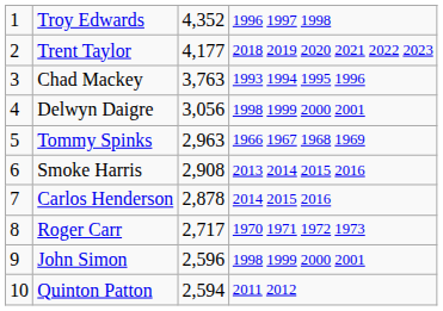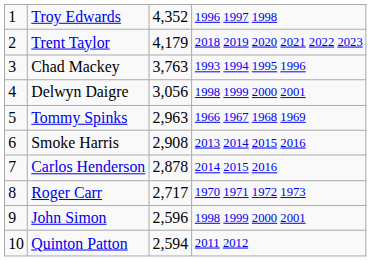 <table class="wikitable">
 <tr>
 </tr>
 <tr>
 <td>1</td>
 <td><a href='#'>Troy Edwards</a></td>
 <td>4,352</td>
 <td style="font-size:80%;"><a href='#'>1996</a> <a href='#'>1997</a> <a href='#'>1998</a></td>
 </tr>
 <tr>
 <td>2</td>
 <td><a href='#'>Trent Taylor</a></td>
-<td>4,177</td>
+<td>4,179</td>
 <td style="font-size:80%;"><a href='#'>2018</a> <a href='#'>2019</a> <a href='#'>2020</a> <a href='#'>2021</a> <a href='#'>2022</a> <a href='#'>2023</a></td>
 </tr>
 <tr>
 <td>3</td>
 <td>Chad Mackey</td>
 <td>3,763</td>
 <td style="font-size:80%;"><a href='#'>1993</a> <a href='#'>1994</a> <a href='#'>1995</a> <a href='#'>1996</a></td>
 </tr>
 <tr>
 <td>4</td>
 <td>Delwyn Daigre</td>
 <td>3,056</td>
 <td style="font-size:80%;"><a href='#'>1998</a> <a href='#'>1999</a> <a href='#'>2000</a> <a href='#'>2001</a></td>
 </tr>
 <tr>
 <td>5</td>
 <td><a href='#'>Tommy Spinks</a></td>
 <td>2,963</td>
 <td style="font-size:80%;"><a href='#'>1966</a> <a href='#'>1967</a> <a href='#'>1968</a> <a href='#'>1969</a></td>
 </tr>
 <tr>
 <td>6</td>
 <td>Smoke Harris</td>
 <td>2,908</td>
 <td style="font-size:80%;"><a href='#'>2013</a> <a href='#'>2014</a> <a href='#'>2015</a> <a href='#'>2016</a></td>
 </tr>
 <tr>
 <td>7</td>
 <td><a href='#'>Carlos Henderson</a></td>
 <td>2,878</td>
 <td style="font-size:80%;"><a href='#'>2014</a> <a href='#'>2015</a> <a href='#'>2016</a></td>
 </tr>
 <tr>
 <td>8</td>
 <td><a href='#'>Roger Carr</a></td>
 <td>2,717</td>
 <td style="font-size:80%;"><a href='#'>1970</a> <a href='#'>1971</a> <a href='#'>1972</a> <a href='#'>1973</a></td>
 </tr>
 <tr>
 <td>9</td>
 <td><a href='#'>John Simon</a></td>
 <td>2,596</td>
 <td style="font-size:80%;"><a href='#'>1998</a> <a href='#'>1999</a> <a href='#'>2000</a> <a href='#'>2001</a></td>
 </tr>
 <tr>
 <td>10</td>
 <td><a href='#'>Quinton Patton</a></td>
 <td>2,594</td>
 <td style="font-size:80%;"><a href='#'>2011</a> <a href='#'>2012</a></td>
 </tr>
 </table>
